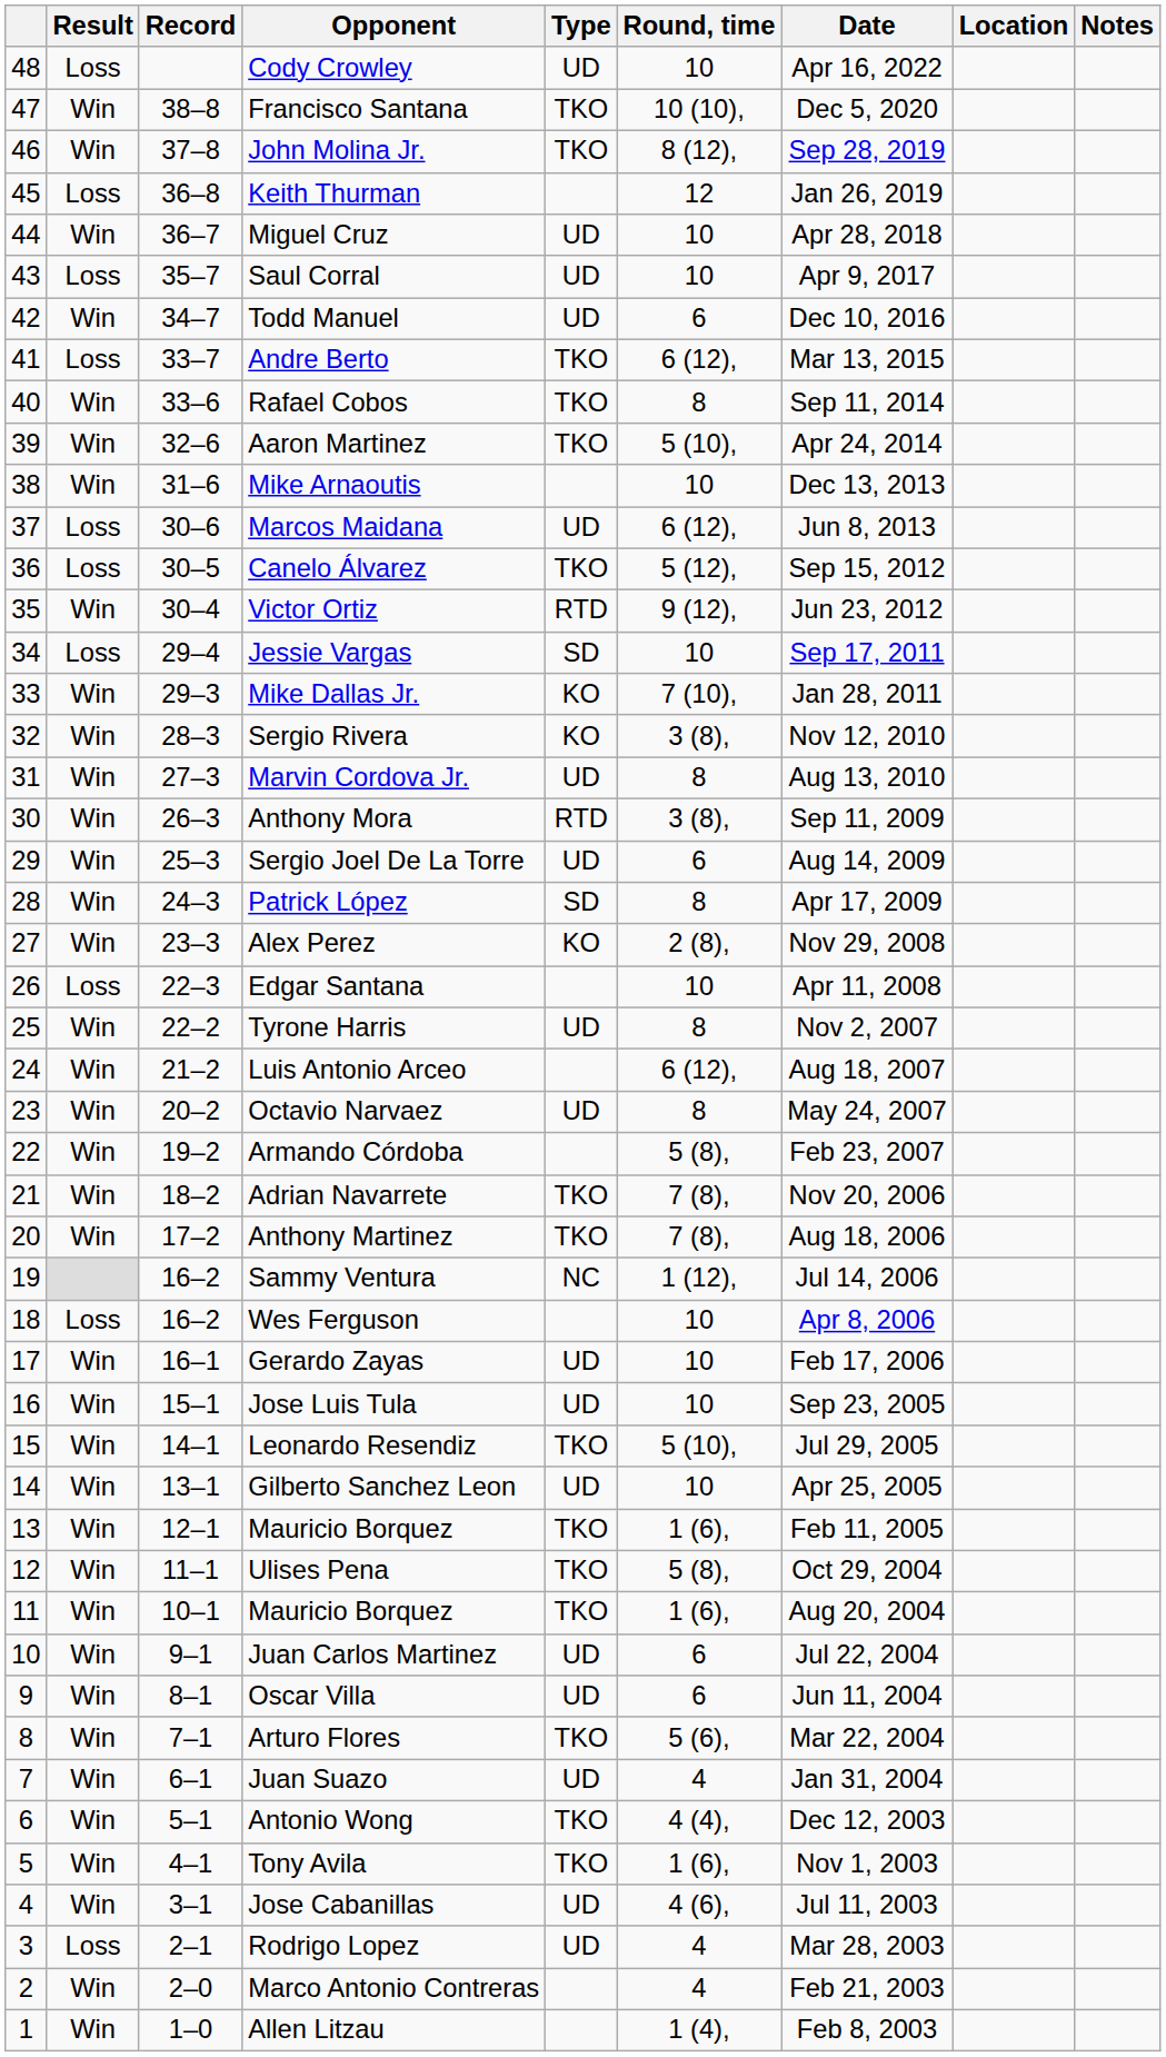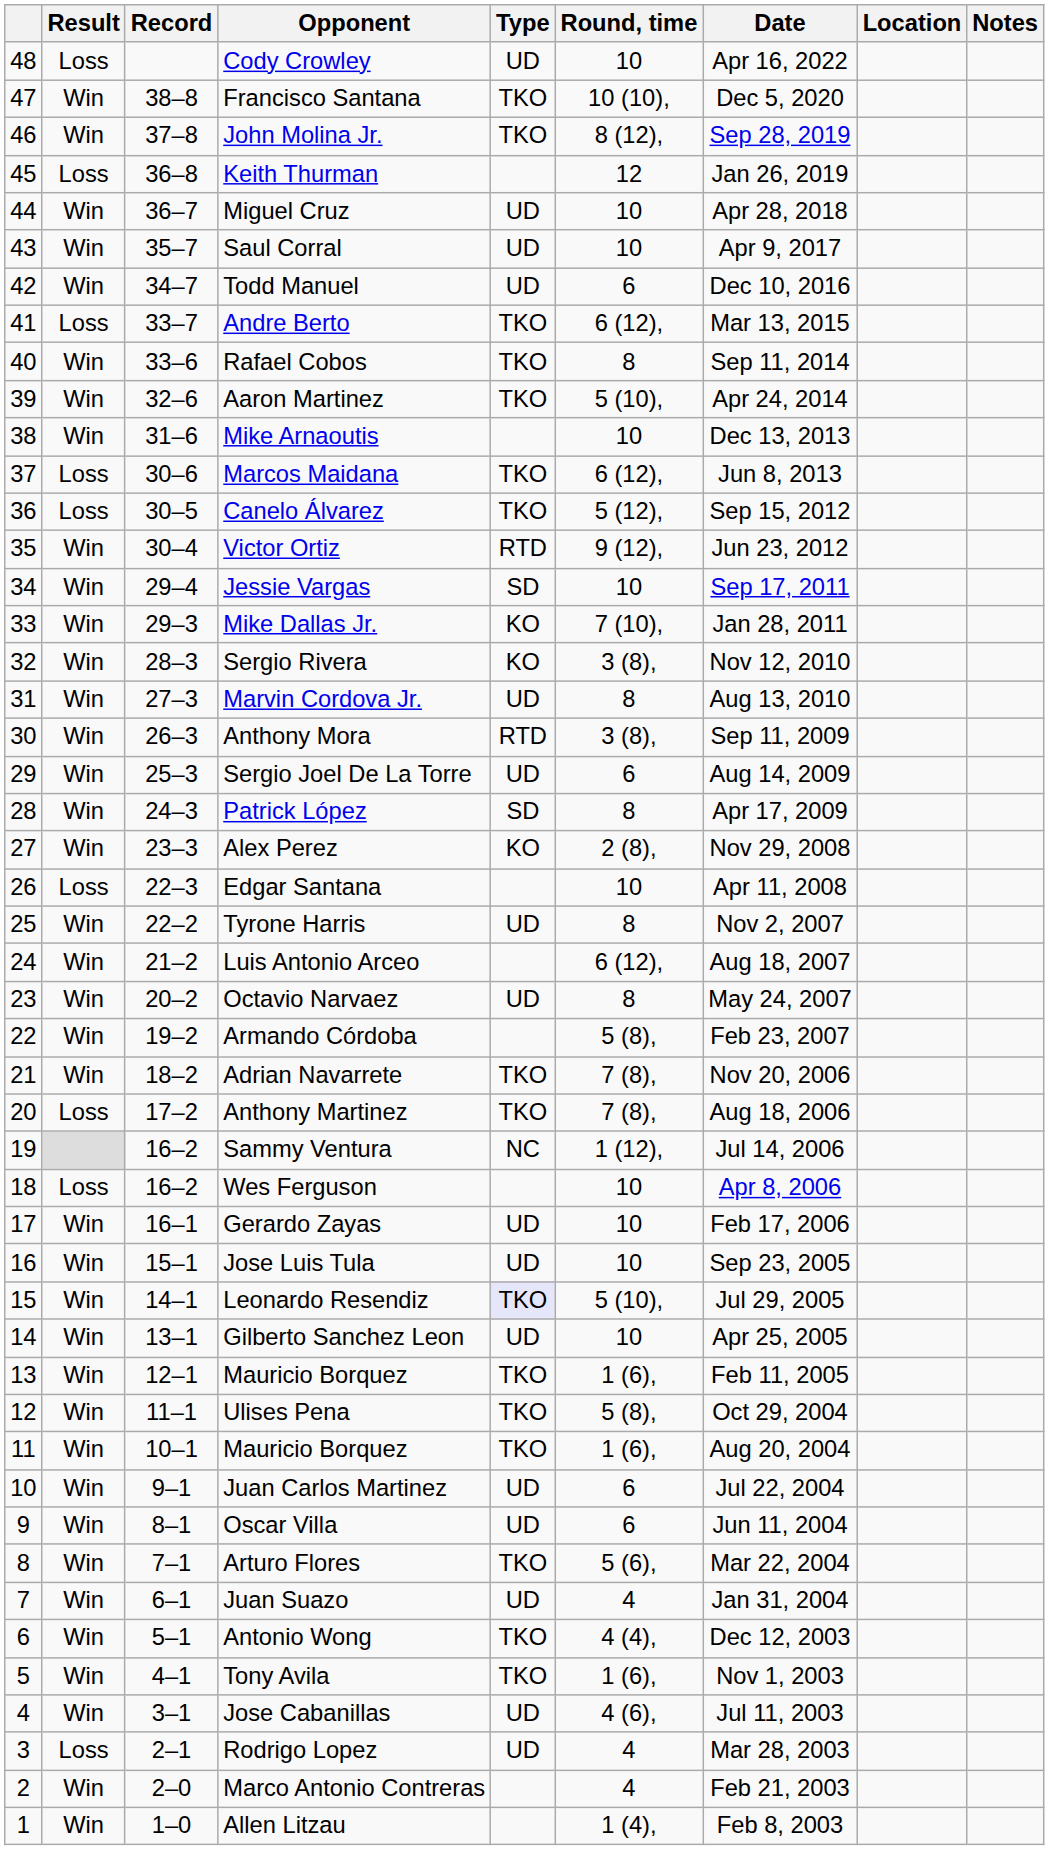 <table class="wikitable" style="text-align:center">
 <tr>
 <th></th>
 <th>Result</th>
 <th>Record</th>
 <th>Opponent</th>
 <th>Type</th>
 <th>Round, time</th>
 <th>Date</th>
 <th>Location</th>
 <th>Notes</th>
 </tr>
 <tr>
 <td>48</td>
 <td>Loss</td>
 <td></td>
 <td style="text-align:left;"><a href='#'>Cody Crowley</a></td>
 <td>UD</td>
 <td>10</td>
 <td>Apr 16, 2022</td>
 <td style="text-align:left;"></td>
 <td style="text-align:left;"></td>
 </tr>
 <tr>
 <td>47</td>
 <td>Win</td>
 <td>38–8 </td>
 <td style="text-align:left;">Francisco Santana</td>
 <td>TKO</td>
 <td>10 (10), </td>
 <td>Dec 5, 2020</td>
 <td style="text-align:left;"></td>
 <td></td>
 </tr>
 <tr>
 <td>46</td>
 <td>Win</td>
 <td>37–8 </td>
 <td style="text-align:left;"><a href='#'>John Molina Jr.</a></td>
 <td>TKO</td>
 <td>8 (12), </td>
 <td><a href='#'>Sep 28, 2019</a></td>
 <td style="text-align:left;"></td>
 <td></td>
 </tr>
 <tr>
 <td>45</td>
 <td>Loss</td>
 <td>36–8 </td>
 <td style="text-align:left;"><a href='#'>Keith Thurman</a></td>
 <td></td>
 <td>12</td>
 <td>Jan 26, 2019</td>
 <td style="text-align:left;"></td>
 <td style="text-align:left;"></td>
 </tr>
 <tr>
 <td>44</td>
 <td>Win</td>
 <td>36–7 </td>
 <td style="text-align:left;">Miguel Cruz</td>
 <td>UD</td>
 <td>10</td>
 <td>Apr 28, 2018</td>
 <td style="text-align:left;"></td>
 <td></td>
 </tr>
 <tr>
 <td>43</td>
-<td>Loss</td>
+<td>Win</td>
 <td>35–7 </td>
 <td style="text-align:left;">Saul Corral</td>
 <td>UD</td>
 <td>10</td>
 <td>Apr 9, 2017</td>
 <td style="text-align:left;"></td>
 <td></td>
 </tr>
 <tr>
 <td>42</td>
 <td>Win</td>
 <td>34–7 </td>
 <td style="text-align:left;">Todd Manuel</td>
 <td>UD</td>
 <td>6</td>
 <td>Dec 10, 2016</td>
 <td style="text-align:left;"></td>
 <td></td>
 </tr>
 <tr>
 <td>41</td>
 <td>Loss</td>
 <td>33–7 </td>
 <td style="text-align:left;"><a href='#'>Andre Berto</a></td>
 <td>TKO</td>
 <td>6 (12), </td>
 <td>Mar 13, 2015</td>
 <td style="text-align:left;"></td>
 <td style="text-align:left;"></td>
 </tr>
 <tr>
 <td>40</td>
 <td>Win</td>
 <td>33–6 </td>
 <td style="text-align:left;">Rafael Cobos</td>
 <td>TKO</td>
 <td>8</td>
 <td>Sep 11, 2014</td>
 <td style="text-align:left;"></td>
 <td></td>
 </tr>
 <tr>
 <td>39</td>
 <td>Win</td>
 <td>32–6 </td>
 <td align=left>Aaron Martinez</td>
 <td>TKO</td>
 <td>5 (10), </td>
 <td>Apr 24, 2014</td>
 <td style="text-align:left;"></td>
 <td></td>
 </tr>
 <tr>
 <td>38</td>
 <td>Win</td>
 <td>31–6 </td>
 <td style="text-align:left;"><a href='#'>Mike Arnaoutis</a></td>
 <td></td>
 <td>10</td>
 <td>Dec 13, 2013</td>
 <td style="text-align:left;"></td>
 <td></td>
 </tr>
 <tr>
 <td>37</td>
 <td>Loss</td>
 <td>30–6 </td>
 <td style="text-align:left;"><a href='#'>Marcos Maidana</a></td>
-<td>UD</td>
+<td>TKO</td>
 <td>6 (12), </td>
 <td>Jun 8, 2013</td>
 <td style="text-align:left;"></td>
 <td style="text-align:left;"></td>
 </tr>
 <tr>
 <td>36</td>
 <td>Loss</td>
 <td>30–5 </td>
 <td style="text-align:left;"><a href='#'>Canelo Álvarez</a></td>
 <td>TKO</td>
 <td>5 (12), </td>
 <td>Sep 15, 2012</td>
 <td style="text-align:left;"></td>
 <td style="text-align:left;"></td>
 </tr>
 <tr>
 <td>35</td>
 <td>Win</td>
 <td>30–4 </td>
 <td style="text-align:left;"><a href='#'>Victor Ortiz</a></td>
 <td>RTD</td>
 <td>9 (12), </td>
 <td>Jun 23, 2012</td>
 <td style="text-align:left;"></td>
 <td style="text-align:left;"></td>
 </tr>
 <tr>
 <td>34</td>
-<td>Loss</td>
+<td>Win</td>
 <td>29–4 </td>
 <td style="text-align:left;"><a href='#'>Jessie Vargas</a></td>
 <td>SD</td>
 <td>10</td>
 <td><a href='#'>Sep 17, 2011</a></td>
 <td style="text-align:left;"></td>
 <td></td>
 </tr>
 <tr>
 <td>33</td>
 <td>Win</td>
 <td>29–3 </td>
 <td style="text-align:left;"><a href='#'>Mike Dallas Jr.</a></td>
 <td>KO</td>
 <td>7 (10), </td>
 <td>Jan 28, 2011</td>
 <td style="text-align:left;"></td>
 <td style="text-align:left;"></td>
 </tr>
 <tr>
 <td>32</td>
 <td>Win</td>
 <td>28–3 </td>
 <td style="text-align:left;">Sergio Rivera</td>
 <td>KO</td>
 <td>3 (8), </td>
 <td>Nov 12, 2010</td>
 <td style="text-align:left;"></td>
 <td></td>
 </tr>
 <tr>
 <td>31</td>
 <td>Win</td>
 <td>27–3 </td>
 <td style="text-align:left;"><a href='#'>Marvin Cordova Jr.</a></td>
 <td>UD</td>
 <td>8</td>
 <td>Aug 13, 2010</td>
 <td style="text-align:left;"></td>
 <td></td>
 </tr>
 <tr>
 <td>30</td>
 <td>Win</td>
 <td>26–3 </td>
 <td style="text-align:left;">Anthony Mora</td>
 <td>RTD</td>
 <td>3 (8), </td>
 <td>Sep 11, 2009</td>
 <td style="text-align:left;"></td>
 <td></td>
 </tr>
 <tr>
 <td>29</td>
 <td>Win</td>
 <td>25–3 </td>
 <td style="text-align:left;">Sergio Joel De La Torre</td>
 <td>UD</td>
 <td>6</td>
 <td>Aug 14, 2009</td>
 <td style="text-align:left;"></td>
 <td></td>
 </tr>
 <tr>
 <td>28</td>
 <td>Win</td>
 <td>24–3 </td>
 <td style="text-align:left;"><a href='#'>Patrick López</a></td>
 <td>SD</td>
 <td>8</td>
 <td>Apr 17, 2009</td>
 <td style="text-align:left;"></td>
 <td></td>
 </tr>
 <tr>
 <td>27</td>
 <td>Win</td>
 <td>23–3 </td>
 <td style="text-align:left;">Alex Perez</td>
 <td>KO</td>
 <td>2 (8), </td>
 <td>Nov 29, 2008</td>
 <td style="text-align:left;"></td>
 <td></td>
 </tr>
 <tr>
 <td>26</td>
 <td>Loss</td>
 <td>22–3 </td>
 <td style="text-align:left;">Edgar Santana</td>
 <td></td>
 <td>10</td>
 <td>Apr 11, 2008</td>
 <td style="text-align:left;"></td>
 <td></td>
 </tr>
 <tr>
 <td>25</td>
 <td>Win</td>
 <td>22–2 </td>
 <td style="text-align:left;">Tyrone Harris</td>
 <td>UD</td>
 <td>8</td>
 <td>Nov 2, 2007</td>
 <td style="text-align:left;"></td>
 <td></td>
 </tr>
 <tr>
 <td>24</td>
 <td>Win</td>
 <td>21–2 </td>
 <td style="text-align:left;">Luis Antonio Arceo</td>
 <td></td>
 <td>6 (12), </td>
 <td>Aug 18, 2007</td>
 <td style="text-align:left;"></td>
 <td></td>
 </tr>
 <tr>
 <td>23</td>
 <td>Win</td>
 <td>20–2 </td>
 <td style="text-align:left;">Octavio Narvaez</td>
 <td>UD</td>
 <td>8</td>
 <td>May 24, 2007</td>
 <td style="text-align:left;"></td>
 <td></td>
 </tr>
 <tr>
 <td>22</td>
 <td>Win</td>
 <td>19–2 </td>
 <td style="text-align:left;">Armando Córdoba</td>
 <td></td>
 <td>5 (8), </td>
 <td>Feb 23, 2007</td>
 <td style="text-align:left;"></td>
 <td></td>
 </tr>
 <tr>
 <td>21</td>
 <td>Win</td>
 <td>18–2 </td>
 <td style="text-align:left;">Adrian Navarrete</td>
 <td>TKO</td>
 <td>7 (8), </td>
 <td>Nov 20, 2006</td>
 <td style="text-align:left;"></td>
 <td></td>
 </tr>
 <tr>
 <td>20</td>
-<td>Win</td>
+<td>Loss</td>
 <td>17–2 </td>
 <td style="text-align:left;">Anthony Martinez</td>
 <td>TKO</td>
 <td>7 (8), </td>
 <td>Aug 18, 2006</td>
 <td style="text-align:left;"></td>
 <td></td>
 </tr>
 <tr>
 <td>19</td>
 <td style="background:#DDD"></td>
 <td>16–2 </td>
 <td style="text-align:left;">Sammy Ventura</td>
 <td>NC</td>
 <td>1 (12), </td>
 <td>Jul 14, 2006</td>
 <td style="text-align:left;"></td>
 <td style="text-align:left;"></td>
 </tr>
 <tr>
 <td>18</td>
 <td>Loss</td>
 <td>16–2</td>
 <td style="text-align:left;">Wes Ferguson</td>
 <td></td>
 <td>10</td>
 <td><a href='#'>Apr 8, 2006</a></td>
 <td style="text-align:left;"></td>
 <td></td>
 </tr>
 <tr>
 <td>17</td>
 <td>Win</td>
 <td>16–1</td>
 <td style="text-align:left;">Gerardo Zayas</td>
 <td>UD</td>
 <td>10</td>
 <td>Feb 17, 2006</td>
 <td style="text-align:left;"></td>
 <td></td>
 </tr>
 <tr>
 <td>16</td>
 <td>Win</td>
 <td>15–1</td>
 <td style="text-align:left;">Jose Luis Tula</td>
 <td>UD</td>
 <td>10</td>
 <td>Sep 23, 2005</td>
 <td style="text-align:left;"></td>
 <td></td>
 </tr>
 <tr>
 <td>15</td>
 <td>Win</td>
 <td>14–1</td>
 <td style="text-align:left;">Leonardo Resendiz</td>
-<td>TKO</td>
+<td style="background: lavender;">TKO</td>
 <td>5 (10), </td>
 <td>Jul 29, 2005</td>
 <td style="text-align:left;"></td>
 <td></td>
 </tr>
 <tr>
 <td>14</td>
 <td>Win</td>
 <td>13–1</td>
 <td style="text-align:left;">Gilberto Sanchez Leon</td>
 <td>UD</td>
 <td>10</td>
 <td>Apr 25, 2005</td>
 <td style="text-align:left;"></td>
 <td></td>
 </tr>
 <tr>
 <td>13</td>
 <td>Win</td>
 <td>12–1</td>
 <td style="text-align:left;">Mauricio Borquez</td>
 <td>TKO</td>
 <td>1 (6), </td>
 <td>Feb 11, 2005</td>
 <td style="text-align:left;"></td>
 <td></td>
 </tr>
 <tr>
 <td>12</td>
 <td>Win</td>
 <td>11–1</td>
 <td style="text-align:left;">Ulises Pena</td>
 <td>TKO</td>
 <td>5 (8), </td>
 <td>Oct 29, 2004</td>
 <td style="text-align:left;"></td>
 <td></td>
 </tr>
 <tr>
 <td>11</td>
 <td>Win</td>
 <td>10–1</td>
 <td style="text-align:left;">Mauricio Borquez</td>
 <td>TKO</td>
 <td>1 (6), </td>
 <td>Aug 20, 2004</td>
 <td style="text-align:left;"></td>
 <td></td>
 </tr>
 <tr>
 <td>10</td>
 <td>Win</td>
 <td>9–1</td>
 <td style="text-align:left;">Juan Carlos Martinez</td>
 <td>UD</td>
 <td>6</td>
 <td>Jul 22, 2004</td>
 <td style="text-align:left;"></td>
 <td></td>
 </tr>
 <tr>
 <td>9</td>
 <td>Win</td>
 <td>8–1</td>
 <td style="text-align:left;">Oscar Villa</td>
 <td>UD</td>
 <td>6</td>
 <td>Jun 11, 2004</td>
 <td style="text-align:left;"></td>
 <td></td>
 </tr>
 <tr>
 <td>8</td>
 <td>Win</td>
 <td>7–1</td>
 <td style="text-align:left;">Arturo Flores</td>
 <td>TKO</td>
 <td>5 (6), </td>
 <td>Mar 22, 2004</td>
 <td style="text-align:left;"></td>
 <td></td>
 </tr>
 <tr>
 <td>7</td>
 <td>Win</td>
 <td>6–1</td>
 <td style="text-align:left;">Juan Suazo</td>
 <td>UD</td>
 <td>4</td>
 <td>Jan 31, 2004</td>
 <td style="text-align:left;"></td>
 <td></td>
 </tr>
 <tr>
 <td>6</td>
 <td>Win</td>
 <td>5–1</td>
 <td style="text-align:left;">Antonio Wong</td>
 <td>TKO</td>
 <td>4 (4), </td>
 <td>Dec 12, 2003</td>
 <td style="text-align:left;"></td>
 <td></td>
 </tr>
 <tr>
 <td>5</td>
 <td>Win</td>
 <td>4–1</td>
 <td style="text-align:left;">Tony Avila</td>
 <td>TKO</td>
 <td>1 (6), </td>
 <td>Nov 1, 2003</td>
 <td style="text-align:left;"></td>
 <td></td>
 </tr>
 <tr>
 <td>4</td>
 <td>Win</td>
 <td>3–1</td>
 <td style="text-align:left;">Jose Cabanillas</td>
 <td>UD</td>
 <td>4 (6), </td>
 <td>Jul 11, 2003</td>
 <td style="text-align:left;"></td>
 <td></td>
 </tr>
 <tr>
 <td>3</td>
 <td>Loss</td>
 <td>2–1</td>
 <td style="text-align:left;">Rodrigo Lopez</td>
 <td>UD</td>
 <td>4</td>
 <td>Mar 28, 2003</td>
 <td style="text-align:left;"></td>
 <td></td>
 </tr>
 <tr>
 <td>2</td>
 <td>Win</td>
 <td>2–0</td>
 <td style="text-align:left;">Marco Antonio Contreras</td>
 <td></td>
 <td>4</td>
 <td>Feb 21, 2003</td>
 <td style="text-align:left;"></td>
 <td></td>
 </tr>
 <tr>
 <td>1</td>
 <td>Win</td>
 <td>1–0</td>
 <td style="text-align:left;">Allen Litzau</td>
 <td></td>
 <td>1 (4), </td>
 <td>Feb 8, 2003</td>
 <td style="text-align:left;"></td>
 <td style="text-align:left;"></td>
 </tr>
 </table>
